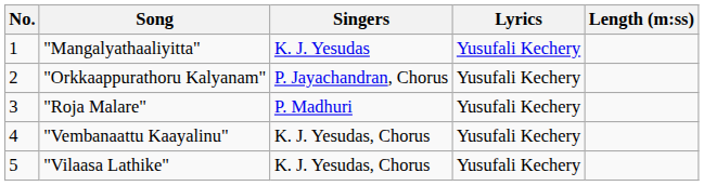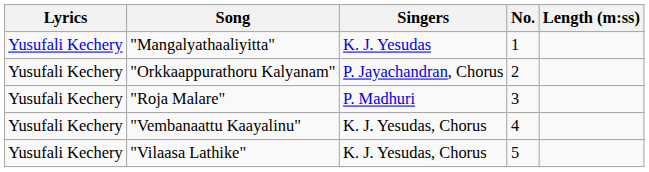 <table class="wikitable" style="font-size:95%;">
 <tr>
-<th>No.</th>
+<th>Lyrics</th>
 <th>Song</th>
 <th>Singers</th>
-<th>Lyrics</th>
+<th>No.</th>
 <th>Length (m:ss)</th>
 </tr>
 <tr>
-<td>1</td>
+<td><a href='#'>Yusufali Kechery</a></td>
 <td>"Mangalyathaaliyitta"</td>
 <td><a href='#'>K. J. Yesudas</a></td>
-<td><a href='#'>Yusufali Kechery</a></td>
+<td>1</td>
 <td></td>
 </tr>
 <tr>
-<td>2</td>
+<td>Yusufali Kechery</td>
 <td>"Orkkaappurathoru Kalyanam"</td>
 <td><a href='#'>P. Jayachandran</a>, Chorus</td>
-<td>Yusufali Kechery</td>
+<td>2</td>
 <td></td>
 </tr>
 <tr>
-<td>3</td>
+<td>Yusufali Kechery</td>
 <td>"Roja Malare"</td>
 <td><a href='#'>P. Madhuri</a></td>
-<td>Yusufali Kechery</td>
+<td>3</td>
 <td></td>
 </tr>
 <tr>
-<td>4</td>
+<td>Yusufali Kechery</td>
 <td>"Vembanaattu Kaayalinu"</td>
 <td>K. J. Yesudas, Chorus</td>
-<td>Yusufali Kechery</td>
+<td>4</td>
 <td></td>
 </tr>
 <tr>
-<td>5</td>
+<td>Yusufali Kechery</td>
 <td>"Vilaasa Lathike"</td>
 <td>K. J. Yesudas, Chorus</td>
-<td>Yusufali Kechery</td>
+<td>5</td>
 <td></td>
 </tr>
 </table>
